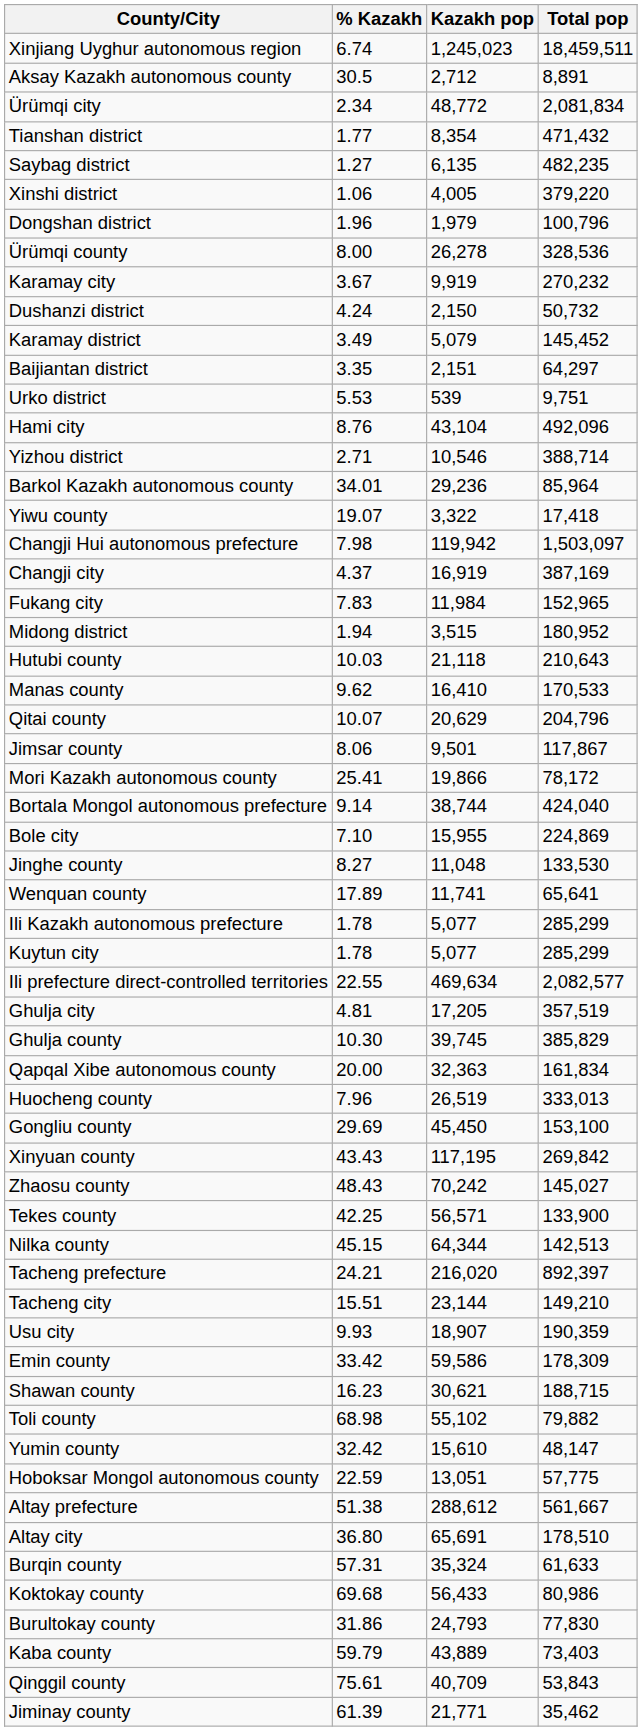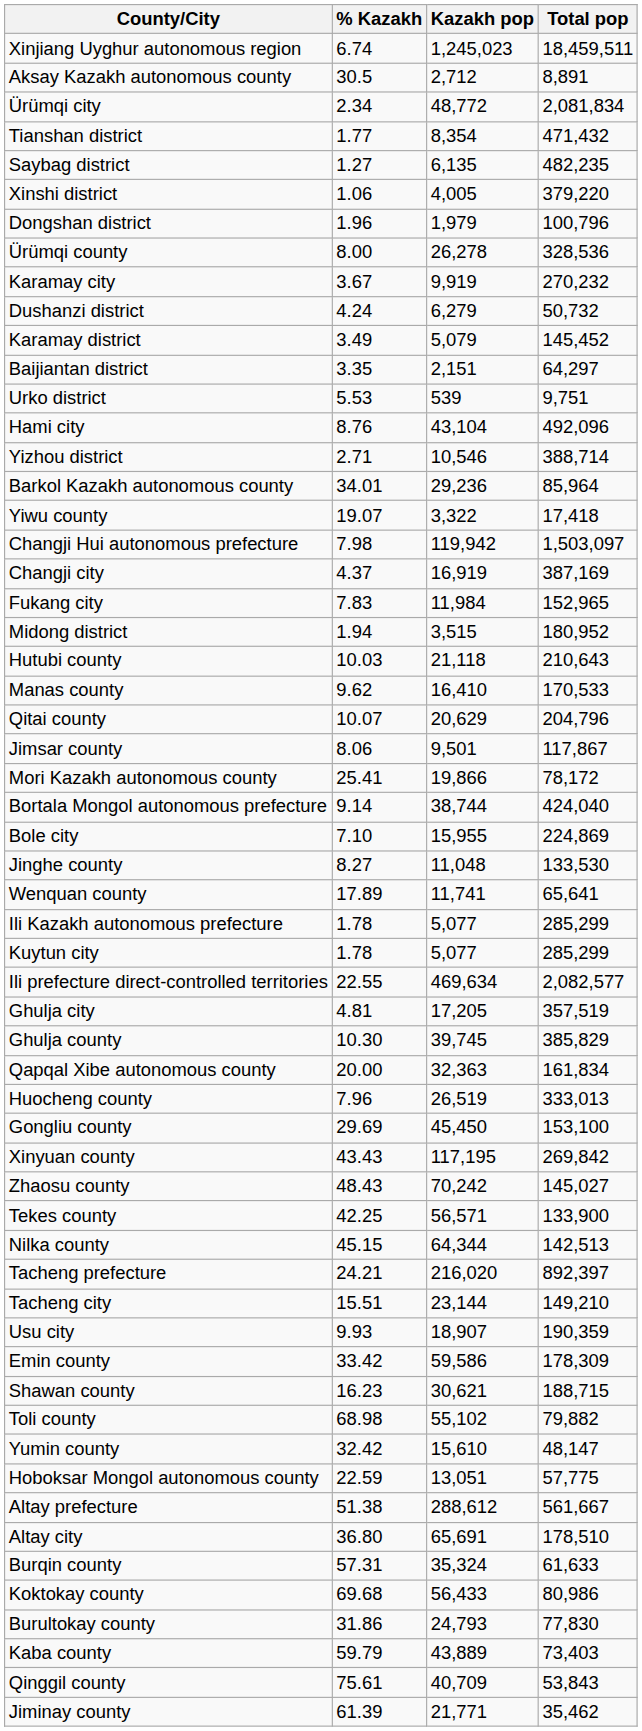 <table class="wikitable sortable">
 <tr>
 <th>Сounty/City</th>
 <th>% Kazakh</th>
 <th>Kazakh pop</th>
 <th>Total pop</th>
 </tr>
 <tr class="highlight">
 <td>Xinjiang Uyghur autonomous region</td>
 <td>6.74</td>
 <td>1,245,023</td>
 <td>18,459,511</td>
 </tr>
 <tr>
 <td>Aksay Kazakh autonomous county</td>
 <td>30.5</td>
 <td>2,712</td>
 <td>8,891</td>
 </tr>
 <tr>
 <td>Ürümqi city</td>
 <td>2.34</td>
 <td>48,772</td>
 <td>2,081,834</td>
 </tr>
 <tr>
 <td>Tianshan district</td>
 <td>1.77</td>
 <td>8,354</td>
 <td>471,432</td>
 </tr>
 <tr>
 <td>Saybag district</td>
 <td>1.27</td>
 <td>6,135</td>
 <td>482,235</td>
 </tr>
 <tr>
 <td>Xinshi district</td>
 <td>1.06</td>
 <td>4,005</td>
 <td>379,220</td>
 </tr>
 <tr>
 <td>Dongshan district</td>
 <td>1.96</td>
 <td>1,979</td>
 <td>100,796</td>
 </tr>
 <tr>
 <td>Ürümqi county</td>
 <td>8.00</td>
 <td>26,278</td>
 <td>328,536</td>
 </tr>
 <tr>
 <td>Karamay city</td>
 <td>3.67</td>
 <td>9,919</td>
 <td>270,232</td>
 </tr>
 <tr>
 <td>Dushanzi district</td>
 <td>4.24</td>
-<td>2,150</td>
+<td>6,279</td>
 <td>50,732</td>
 </tr>
 <tr>
 <td>Karamay district</td>
 <td>3.49</td>
 <td>5,079</td>
 <td>145,452</td>
 </tr>
 <tr>
 <td>Baijiantan district</td>
 <td>3.35</td>
 <td>2,151</td>
 <td>64,297</td>
 </tr>
 <tr>
 <td>Urko district</td>
 <td>5.53</td>
 <td>539</td>
 <td>9,751</td>
 </tr>
 <tr>
 <td>Hami city</td>
 <td>8.76</td>
 <td>43,104</td>
 <td>492,096</td>
 </tr>
 <tr>
 <td>Yizhou district</td>
 <td>2.71</td>
 <td>10,546</td>
 <td>388,714</td>
 </tr>
 <tr>
 <td>Barkol Kazakh autonomous county</td>
 <td>34.01</td>
 <td>29,236</td>
 <td>85,964</td>
 </tr>
 <tr>
 <td>Yiwu county</td>
 <td>19.07</td>
 <td>3,322</td>
 <td>17,418</td>
 </tr>
 <tr>
 <td>Changji Hui autonomous prefecture</td>
 <td>7.98</td>
 <td>119,942</td>
 <td>1,503,097</td>
 </tr>
 <tr>
 <td>Changji city</td>
 <td>4.37</td>
 <td>16,919</td>
 <td>387,169</td>
 </tr>
 <tr>
 <td>Fukang city</td>
 <td>7.83</td>
 <td>11,984</td>
 <td>152,965</td>
 </tr>
 <tr>
 <td>Midong district</td>
 <td>1.94</td>
 <td>3,515</td>
 <td>180,952</td>
 </tr>
 <tr>
 <td>Hutubi county</td>
 <td>10.03</td>
 <td>21,118</td>
 <td>210,643</td>
 </tr>
 <tr>
 <td>Manas county</td>
 <td>9.62</td>
 <td>16,410</td>
 <td>170,533</td>
 </tr>
 <tr>
 <td>Qitai county</td>
 <td>10.07</td>
 <td>20,629</td>
 <td>204,796</td>
 </tr>
 <tr>
 <td>Jimsar county</td>
 <td>8.06</td>
 <td>9,501</td>
 <td>117,867</td>
 </tr>
 <tr>
 <td>Mori Kazakh autonomous county</td>
 <td>25.41</td>
 <td>19,866</td>
 <td>78,172</td>
 </tr>
 <tr>
 <td>Bortala Mongol autonomous prefecture</td>
 <td>9.14</td>
 <td>38,744</td>
 <td>424,040</td>
 </tr>
 <tr>
 <td>Bole city</td>
 <td>7.10</td>
 <td>15,955</td>
 <td>224,869</td>
 </tr>
 <tr>
 <td>Jinghe county</td>
 <td>8.27</td>
 <td>11,048</td>
 <td>133,530</td>
 </tr>
 <tr>
 <td>Wenquan county</td>
 <td>17.89</td>
 <td>11,741</td>
 <td>65,641</td>
 </tr>
 <tr>
 <td>Ili Kazakh autonomous prefecture</td>
 <td>1.78</td>
 <td>5,077</td>
 <td>285,299</td>
 </tr>
 <tr>
 <td>Kuytun city</td>
 <td>1.78</td>
 <td>5,077</td>
 <td>285,299</td>
 </tr>
 <tr>
 <td>Ili prefecture direct-controlled territories</td>
 <td>22.55</td>
 <td>469,634</td>
 <td>2,082,577</td>
 </tr>
 <tr>
 <td>Ghulja city</td>
 <td>4.81</td>
 <td>17,205</td>
 <td>357,519</td>
 </tr>
 <tr>
 <td>Ghulja county</td>
 <td>10.30</td>
 <td>39,745</td>
 <td>385,829</td>
 </tr>
 <tr>
 <td>Qapqal Xibe autonomous county</td>
 <td>20.00</td>
 <td>32,363</td>
 <td>161,834</td>
 </tr>
 <tr>
 <td>Huocheng county</td>
 <td>7.96</td>
 <td>26,519</td>
 <td>333,013</td>
 </tr>
 <tr>
 <td>Gongliu county</td>
 <td>29.69</td>
 <td>45,450</td>
 <td>153,100</td>
 </tr>
 <tr>
 <td>Xinyuan county</td>
 <td>43.43</td>
 <td>117,195</td>
 <td>269,842</td>
 </tr>
 <tr>
 <td>Zhaosu county</td>
 <td>48.43</td>
 <td>70,242</td>
 <td>145,027</td>
 </tr>
 <tr>
 <td>Tekes county</td>
 <td>42.25</td>
 <td>56,571</td>
 <td>133,900</td>
 </tr>
 <tr>
 <td>Nilka county</td>
 <td>45.15</td>
 <td>64,344</td>
 <td>142,513</td>
 </tr>
 <tr>
 <td>Tacheng prefecture</td>
 <td>24.21</td>
 <td>216,020</td>
 <td>892,397</td>
 </tr>
 <tr>
 <td>Tacheng city</td>
 <td>15.51</td>
 <td>23,144</td>
 <td>149,210</td>
 </tr>
 <tr>
 <td>Usu city</td>
 <td>9.93</td>
 <td>18,907</td>
 <td>190,359</td>
 </tr>
 <tr>
 <td>Emin county</td>
 <td>33.42</td>
 <td>59,586</td>
 <td>178,309</td>
 </tr>
 <tr>
 <td>Shawan county</td>
 <td>16.23</td>
 <td>30,621</td>
 <td>188,715</td>
 </tr>
 <tr>
 <td>Toli county</td>
 <td>68.98</td>
 <td>55,102</td>
 <td>79,882</td>
 </tr>
 <tr>
 <td>Yumin county</td>
 <td>32.42</td>
 <td>15,610</td>
 <td>48,147</td>
 </tr>
 <tr>
 <td>Hoboksar Mongol autonomous county</td>
 <td>22.59</td>
 <td>13,051</td>
 <td>57,775</td>
 </tr>
 <tr>
 <td>Altay prefecture</td>
 <td>51.38</td>
 <td>288,612</td>
 <td>561,667</td>
 </tr>
 <tr>
 <td>Altay city</td>
 <td>36.80</td>
 <td>65,691</td>
 <td>178,510</td>
 </tr>
 <tr>
 <td>Burqin county</td>
 <td>57.31</td>
 <td>35,324</td>
 <td>61,633</td>
 </tr>
 <tr>
 <td>Koktokay county</td>
 <td>69.68</td>
 <td>56,433</td>
 <td>80,986</td>
 </tr>
 <tr>
 <td>Burultokay county</td>
 <td>31.86</td>
 <td>24,793</td>
 <td>77,830</td>
 </tr>
 <tr>
 <td>Kaba county</td>
 <td>59.79</td>
 <td>43,889</td>
 <td>73,403</td>
 </tr>
 <tr>
 <td>Qinggil county</td>
 <td>75.61</td>
 <td>40,709</td>
 <td>53,843</td>
 </tr>
 <tr>
 <td>Jiminay county</td>
 <td>61.39</td>
 <td>21,771</td>
 <td>35,462</td>
 </tr>
 </table>
